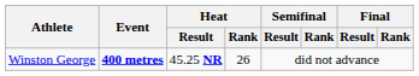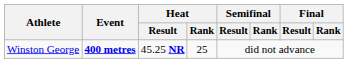 <table class="wikitable" style="font-size:90%">
 <tr>
 <th rowspan="2">Athlete</th>
 <th rowspan="2">Event</th>
 <th colspan="2">Heat</th>
 <th colspan="2">Semifinal</th>
 <th colspan="2">Final</th>
 </tr>
 <tr style="font-size:95%">
 <th>Result</th>
 <th>Rank</th>
 <th>Result</th>
 <th>Rank</th>
 <th>Result</th>
 <th>Rank</th>
 </tr>
 <tr style=text-align:center>
 <td style=text-align:left><a href='#'>Winston George</a></td>
 <td style=text-align:left><strong><a href='#'>400 metres</a></strong></td>
 <td>45.25 <strong><a href='#'>NR</a></strong></td>
-<td>26</td>
+<td>25</td>
 <td colspan=4>did not advance</td>
 </tr>
 </table>
